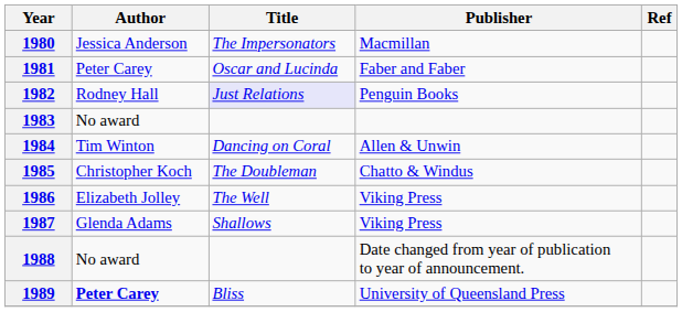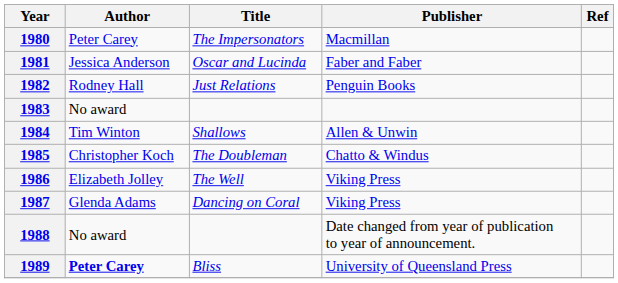 <table class="wikitable sortable" width="75%">
 <tr>
 <th scope="col" width="10%">Year</th>
 <th scope="col">Author</th>
 <th scope="col">Title</th>
 <th scope="col">Publisher</th>
 <th>Ref</th>
 </tr>
 <tr>
 <th scope="row"><a href='#'>1980</a></th>
-<td><a href='#'>Jessica Anderson</a></td>
+<td><a href='#'>Peter Carey</a></td>
 <td><em><a href='#'>The Impersonators</a></em></td>
 <td><a href='#'>Macmillan</a></td>
 <td></td>
 </tr>
 <tr>
 <th scope="row"><a href='#'>1981</a></th>
-<td><a href='#'>Peter Carey</a></td>
+<td><a href='#'>Jessica Anderson</a></td>
 <td><em><a href='#'>Oscar and Lucinda</a></em></td>
 <td><a href='#'>Faber and Faber</a></td>
 <td></td>
 </tr>
 <tr>
 <th scope="row"><a href='#'>1982</a></th>
 <td><a href='#'>Rodney Hall</a></td>
-<td style="background: lavender;"><em><a href='#'>Just Relations</a></em></td>
+<td><em><a href='#'>Just Relations</a></em></td>
 <td><a href='#'>Penguin Books</a></td>
 <td></td>
 </tr>
 <tr>
 <th scope="row"><a href='#'>1983</a></th>
 <td>No award</td>
 <td></td>
 <td></td>
 <td></td>
 </tr>
 <tr>
 <th scope="row"><a href='#'>1984</a></th>
 <td><a href='#'>Tim Winton</a></td>
-<td><em><a href='#'>Dancing on Coral</a></em></td>
+<td><em><a href='#'>Shallows</a></em></td>
 <td><a href='#'>Allen & Unwin</a></td>
 <td></td>
 </tr>
 <tr>
 <th scope="row"><a href='#'>1985</a></th>
 <td><a href='#'>Christopher Koch</a></td>
 <td><em><a href='#'>The Doubleman</a></em></td>
 <td><a href='#'>Chatto & Windus</a></td>
 <td></td>
 </tr>
 <tr>
 <th scope="row"><a href='#'>1986</a></th>
 <td><a href='#'>Elizabeth Jolley</a></td>
 <td><em><a href='#'>The Well</a></em></td>
 <td><a href='#'>Viking Press</a></td>
 <td></td>
 </tr>
 <tr>
 <th scope="row"><a href='#'>1987</a></th>
 <td><a href='#'>Glenda Adams</a></td>
-<td><em><a href='#'>Shallows</a></em></td>
+<td><em><a href='#'>Dancing on Coral</a></em></td>
 <td><a href='#'>Viking Press</a></td>
 <td></td>
 </tr>
 <tr>
 <th scope="row"><a href='#'>1988</a></th>
 <td>No award</td>
 <td></td>
 <td>Date changed from year of publication<br>to year of announcement.</td>
 <td></td>
 </tr>
 <tr>
 <th scope="row"><a href='#'>1989</a></th>
 <td><strong><a href='#'>Peter Carey</a></strong></td>
 <td><em><a href='#'>Bliss</a></em></td>
 <td><a href='#'>University of Queensland Press</a></td>
 <td></td>
 </tr>
 <tr>
 </tr>
 </table>
